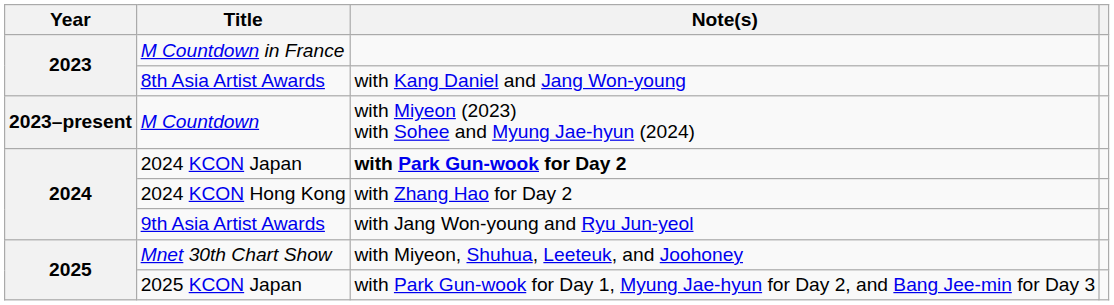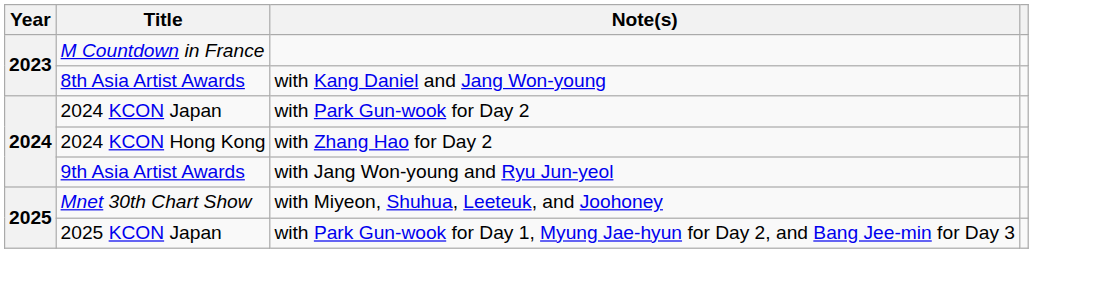 <table class="wikitable plainrowheaders sortable">
 <tr>
 <th scope="col">Year</th>
 <th scope="col">Title</th>
 <th scope="col">Note(s)</th>
 <th scope="col" class="unsortable"></th>
 </tr>
 <tr>
 <th scope="row" rowspan="2">2023</th>
 <td><em><a href='#'>M Countdown</a> in France</em></td>
 <td></td>
 <td style="text-align:center"></td>
 </tr>
 <tr>
 <td><a href='#'>8th Asia Artist Awards</a></td>
 <td>with <a href='#'>Kang Daniel</a> and <a href='#'>Jang Won-young</a></td>
 <td style="text-align:center"></td>
 </tr>
 <tr>
-<th scope="row">2023–present</th>
-<td><em><a href='#'>M Countdown</a></em></td>
-<td>with <a href='#'>Miyeon</a> (2023)<br>with <a href='#'>Sohee</a> and <a href='#'>Myung Jae-hyun</a> (2024)</td>
-<td style="text-align:center"></td>
-</tr>
-<tr>
 <th scope="row" rowspan="3">2024</th>
 <td>2024 <a href='#'>KCON</a> Japan</td>
-<td><strong>with <a href='#'>Park Gun-wook</a> for Day 2</strong></td>
+<td>with <a href='#'>Park Gun-wook</a> for Day 2</td>
 <td style="text-align:center"></td>
 </tr>
 <tr>
 <td>2024 <a href='#'>KCON</a> Hong Kong</td>
 <td>with <a href='#'>Zhang Hao</a> for Day 2</td>
 <td style="text-align:center"></td>
 </tr>
 <tr>
 <td><a href='#'>9th Asia Artist Awards</a></td>
 <td>with Jang Won-young and <a href='#'>Ryu Jun-yeol</a></td>
 <td style="text-align:center"></td>
 </tr>
 <tr>
 <th scope="row" rowspan="2">2025</th>
 <td><em><a href='#'>Mnet</a> 30th Chart Show</em></td>
 <td>with Miyeon, <a href='#'>Shuhua</a>, <a href='#'>Leeteuk</a>, and <a href='#'>Joohoney</a></td>
 <td style="text-align:center"></td>
 </tr>
 <tr>
 <td>2025 <a href='#'>KCON</a> Japan</td>
 <td>with <a href='#'>Park Gun-wook</a> for Day 1, <a href='#'>Myung Jae-hyun</a> for Day 2, and <a href='#'>Bang Jee-min</a> for Day 3<br></td>
 <td style="text-align:center"></td>
 </tr>
 </table>
